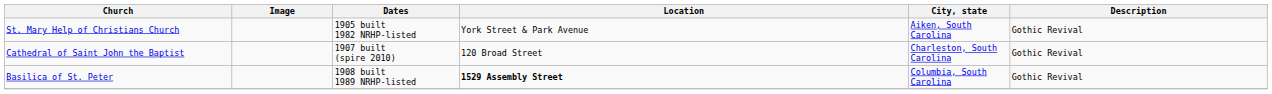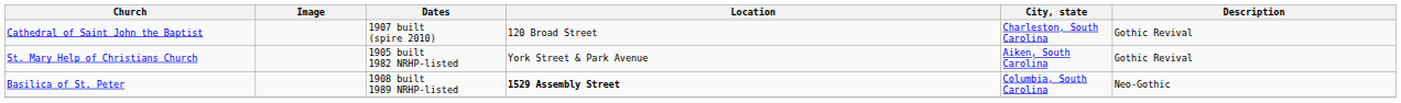 <table class="wikitable sortable" style="width:98%">
 <tr>
 <th width = 18%><strong>Church</strong></th>
 <th width = 8% class="unsortable"><strong>Image</strong></th>
 <th width = 10%><strong>Dates</strong></th>
 <th><strong>Location</strong></th>
 <th width = 8%><strong>City, state</strong></th>
 <th class="unsortable"><strong>Description</strong></th>
 </tr>
 <tr>
+<td><a href='#'>Cathedral of Saint John the Baptist</a></td>
+<td></td>
+<td>1907 built<br>(spire 2010)</td>
+<td>120 Broad Street</td>
+<td><a href='#'>Charleston, South Carolina</a></td>
+<td>Gothic Revival</td>
+</tr>
+<tr>
 <td><a href='#'>St. Mary Help of Christians Church</a></td>
 <td></td>
 <td>1905 built<br>1982 NRHP-listed</td>
 <td>York Street & Park Avenue</td>
 <td><a href='#'>Aiken, South Carolina</a></td>
 <td>Gothic Revival</td>
 </tr>
 <tr>
-<td><a href='#'>Cathedral of Saint John the Baptist</a></td>
-<td></td>
-<td>1907 built<br>(spire 2010)</td>
-<td>120 Broad Street</td>
-<td><a href='#'>Charleston, South Carolina</a></td>
-<td>Gothic Revival</td>
-</tr>
-<tr>
 <td><a href='#'>Basilica of St. Peter</a></td>
 <td></td>
 <td>1908 built<br>1989 NRHP-listed</td>
 <td><strong>1529 Assembly Street</strong></td>
 <td><a href='#'>Columbia, South Carolina</a></td>
-<td>Gothic Revival</td>
+<td>Neo-Gothic</td>
 </tr>
 <tr>
 </tr>
 </table>
